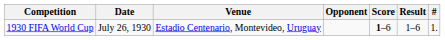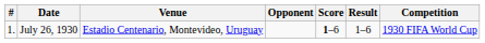 <table class="wikitable sortable">
 <tr>
-<th>Competition</th>
+<th>#</th>
 <th>Date</th>
 <th>Venue</th>
 <th>Opponent</th>
 <th>Score</th>
 <th>Result</th>
-<th>#</th>
+<th>Competition</th>
 </tr>
 <tr>
-<td><a href='#'>1930 FIFA World Cup</a></td>
+<td align=center>1.</td>
 <td>July 26, 1930</td>
 <td><a href='#'>Estadio Centenario</a>, Montevideo, <a href='#'>Uruguay</a></td>
 <td></td>
 <td align=center><strong>1</strong>–6</td>
 <td align=center>1–6</td>
-<td align=center>1.</td>
+<td><a href='#'>1930 FIFA World Cup</a></td>
 </tr>
 </table>
